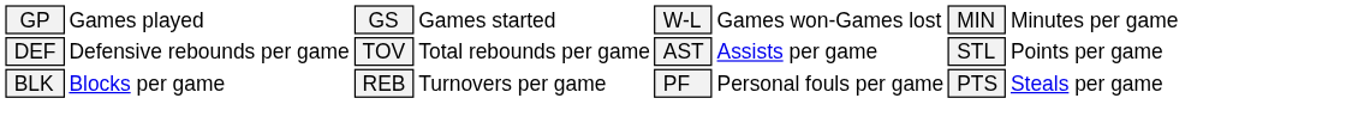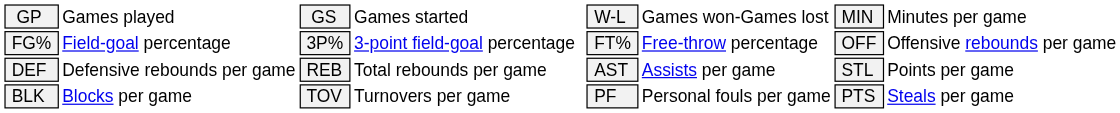 <table class="toccolours" style="font-size: 90%; white-space: nowrap;">
 <tr>
 <td style="background:#f2f2f2; border:1px solid black;">  GP</td>
 <td>Games played</td>
 <td style="background:#f2f2f2; border:1px solid black;">  GS </td>
 <td>Games started</td>
 <td style="background:#f2f2f2; border:1px solid black;"> W-L </td>
 <td>Games won-Games lost</td>
 <td style="background:#f2f2f2; border:1px solid black;"> MIN </td>
 <td>Minutes per game</td>
 </tr>
 <tr>
+<td style="background:#f2f2f2; border:1px solid black;"> FG% </td>
+<td style="padding-right: 8px"><a href='#'>Field-goal</a> percentage</td>
+<td style="background:#f2f2f2; border:1px solid black;"> 3P% </td>
+<td style="padding-right: 8px"><a href='#'>3-point field-goal</a> percentage</td>
+<td style="background:#f2f2f2; border:1px solid black;"> FT% </td>
+<td><a href='#'>Free-throw</a> percentage</td>
+<td style="background:#f2f2f2; border:1px solid black;"> OFF </td>
+<td>Offensive <a href='#'>rebounds</a> per game</td>
+</tr>
+<tr>
 <td style="background:#f2f2f2; border:1px solid black;"> DEF </td>
 <td>Defensive rebounds per game</td>
-<td style="background:#f2f2f2; border:1px solid black;"> TOV </td>
+<td style="background:#f2f2f2; border:1px solid black;"> REB </td>
 <td>Total rebounds per game</td>
 <td style="background:#f2f2f2; border:1px solid black;"> AST </td>
 <td><a href='#'>Assists</a> per game</td>
 <td style="background:#f2f2f2; border:1px solid black;"> STL </td>
 <td>Points per game</td>
 </tr>
 <tr>
 <td style="background:#f2f2f2; border:1px solid black;"> BLK </td>
 <td><a href='#'>Blocks</a> per game</td>
-<td style="background:#f2f2f2; border:1px solid black;"> REB </td>
+<td style="background:#f2f2f2; border:1px solid black;"> TOV </td>
 <td>Turnovers per game</td>
 <td style="background:#f2f2f2; border:1px solid black;"> PF </td>
 <td>Personal fouls per game</td>
 <td style="background:#f2f2f2; border:1px solid black;"> PTS </td>
 <td><a href='#'>Steals</a> per game</td>
 </tr>
 </table>
